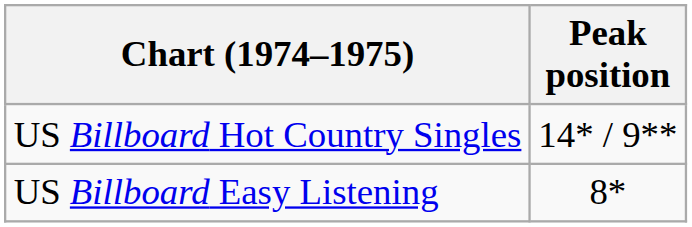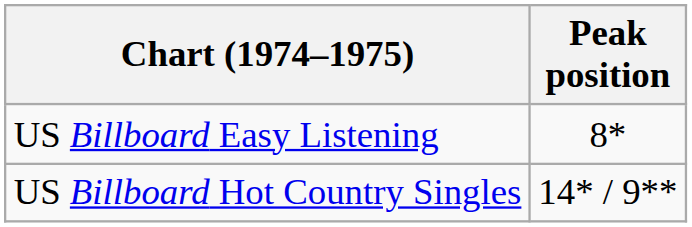 <table class="wikitable sortable" border="1">
 <tr>
 <th>Chart (1974–1975)</th>
 <th>Peak<br>position</th>
 </tr>
 <tr>
+<td>US <a href='#'><em>Billboard</em> Easy Listening</a></td>
+<td style="text-align:center;">8*</td>
+</tr>
+<tr>
 <td>US <a href='#'><em>Billboard</em> Hot Country Singles</a></td>
 <td style="text-align:center;">14* / 9**</td>
 </tr>
-<tr>
-<td>US <a href='#'><em>Billboard</em> Easy Listening</a></td>
-<td style="text-align:center;">8*</td>
-</tr>
 </table>
